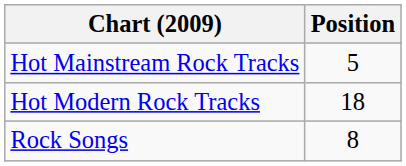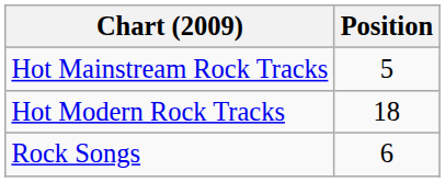 <table class="wikitable">
 <tr>
 <th>Chart (2009)</th>
 <th>Position</th>
 </tr>
 <tr>
 <td><a href='#'>Hot Mainstream Rock Tracks</a></td>
 <td align="center">5</td>
 </tr>
 <tr>
 <td><a href='#'>Hot Modern Rock Tracks</a></td>
 <td align="center">18</td>
 </tr>
 <tr>
 <td><a href='#'>Rock Songs</a></td>
-<td align="center">8</td>
+<td align="center">6</td>
 </tr>
 </table>
